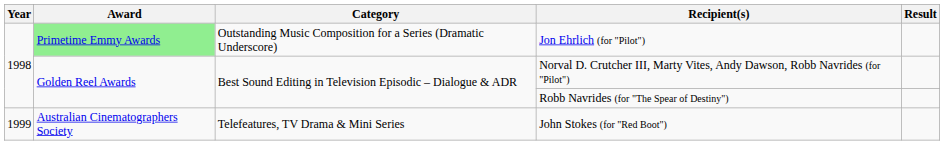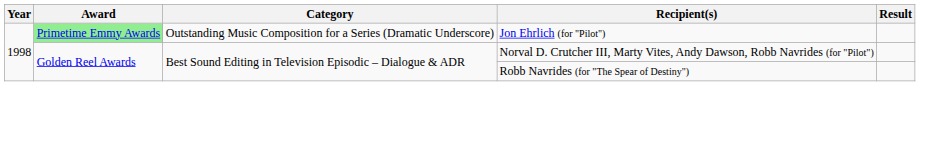 <table class="wikitable">
 <tr>
 <th>Year</th>
 <th>Award</th>
 <th>Category</th>
 <th>Recipient(s)</th>
 <th>Result</th>
 </tr>
 <tr>
 <td rowspan="3">1998</td>
 <td style="background: lightgreen;"><a href='#'>Primetime Emmy Awards</a></td>
 <td>Outstanding Music Composition for a Series (Dramatic Underscore)</td>
 <td><a href='#'>Jon Ehrlich</a> <small>(for "Pilot")</small></td>
 <td></td>
 </tr>
 <tr>
 <td rowspan="2"><a href='#'>Golden Reel Awards</a></td>
 <td rowspan="2">Best Sound Editing in Television Episodic – Dialogue & ADR</td>
 <td>Norval D. Crutcher III, Marty Vites, Andy Dawson, Robb Navrides <small>(for "Pilot")</small></td>
 <td></td>
 </tr>
 <tr>
 <td>Robb Navrides <small>(for "The Spear of Destiny")</small></td>
 <td></td>
 </tr>
-<tr>
-<td>1999</td>
-<td><a href='#'>Australian Cinematographers Society</a></td>
-<td>Telefeatures, TV Drama & Mini Series</td>
-<td>John Stokes <small>(for "Red Boot")</small></td>
-<td></td>
-</tr>
 </table>
